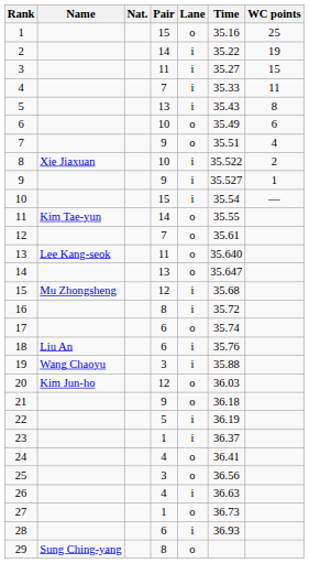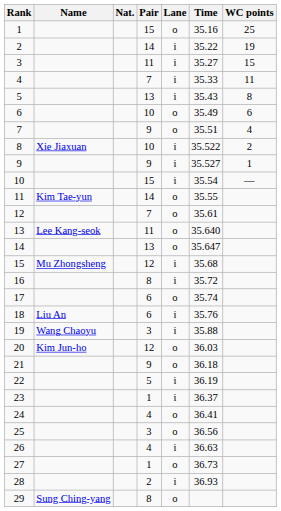 <table class="wikitable sortable" style="text-align:center">
 <tr>
 <th>Rank</th>
 <th>Name</th>
 <th>Nat.</th>
 <th>Pair</th>
 <th>Lane</th>
 <th>Time</th>
 <th>WC points</th>
 </tr>
 <tr>
 <td>1</td>
 <td align=left></td>
 <td></td>
 <td>15</td>
 <td>o</td>
 <td>35.16</td>
 <td>25</td>
 </tr>
 <tr>
 <td>2</td>
 <td align=left></td>
 <td></td>
 <td>14</td>
 <td>i</td>
 <td>35.22</td>
 <td>19</td>
 </tr>
 <tr>
 <td>3</td>
 <td align=left></td>
 <td></td>
 <td>11</td>
 <td>i</td>
 <td>35.27</td>
 <td>15</td>
 </tr>
 <tr>
 <td>4</td>
 <td align=left></td>
 <td></td>
 <td>7</td>
 <td>i</td>
 <td>35.33</td>
 <td>11</td>
 </tr>
 <tr>
 <td>5</td>
 <td align=left></td>
 <td></td>
 <td>13</td>
 <td>i</td>
 <td>35.43</td>
 <td>8</td>
 </tr>
 <tr>
 <td>6</td>
 <td align=left></td>
 <td></td>
 <td>10</td>
 <td>o</td>
 <td>35.49</td>
 <td>6</td>
 </tr>
 <tr>
 <td>7</td>
 <td align=left></td>
 <td></td>
 <td>9</td>
 <td>o</td>
 <td>35.51</td>
 <td>4</td>
 </tr>
 <tr>
 <td>8</td>
 <td align=left><a href='#'>Xie Jiaxuan</a></td>
 <td></td>
 <td>10</td>
 <td>i</td>
 <td>35.522</td>
 <td>2</td>
 </tr>
 <tr>
 <td>9</td>
 <td align=left></td>
 <td></td>
 <td>9</td>
 <td>i</td>
 <td>35.527</td>
 <td>1</td>
 </tr>
 <tr>
 <td>10</td>
 <td align=left></td>
 <td></td>
 <td>15</td>
 <td>i</td>
 <td>35.54</td>
 <td>—</td>
 </tr>
 <tr>
 <td>11</td>
 <td align=left><a href='#'>Kim Tae-yun</a></td>
 <td></td>
 <td>14</td>
 <td>o</td>
 <td>35.55</td>
 <td></td>
 </tr>
 <tr>
 <td>12</td>
 <td align=left></td>
 <td></td>
 <td>7</td>
 <td>o</td>
 <td>35.61</td>
 <td></td>
 </tr>
 <tr>
 <td>13</td>
 <td align=left><a href='#'>Lee Kang-seok</a></td>
 <td></td>
 <td>11</td>
 <td>o</td>
 <td>35.640</td>
 <td></td>
 </tr>
 <tr>
 <td>14</td>
 <td align=left></td>
 <td></td>
 <td>13</td>
 <td>o</td>
 <td>35.647</td>
 <td></td>
 </tr>
 <tr>
 <td>15</td>
 <td align=left><a href='#'>Mu Zhongsheng</a></td>
 <td></td>
 <td>12</td>
 <td>i</td>
 <td>35.68</td>
 <td></td>
 </tr>
 <tr>
 <td>16</td>
 <td align=left></td>
 <td></td>
 <td>8</td>
 <td>i</td>
 <td>35.72</td>
 <td></td>
 </tr>
 <tr>
 <td>17</td>
 <td align=left></td>
 <td></td>
 <td>6</td>
 <td>o</td>
 <td>35.74</td>
 <td></td>
 </tr>
 <tr>
 <td>18</td>
 <td align=left><a href='#'>Liu An</a></td>
 <td></td>
 <td>6</td>
 <td>i</td>
 <td>35.76</td>
 <td></td>
 </tr>
 <tr>
 <td>19</td>
 <td align=left><a href='#'>Wang Chaoyu</a></td>
 <td></td>
 <td>3</td>
 <td>i</td>
 <td>35.88</td>
 <td></td>
 </tr>
 <tr>
 <td>20</td>
 <td align=left><a href='#'>Kim Jun-ho</a></td>
 <td></td>
 <td>12</td>
 <td>o</td>
 <td>36.03</td>
 <td></td>
 </tr>
 <tr>
 <td>21</td>
 <td align=left></td>
 <td></td>
 <td>9</td>
 <td>o</td>
 <td>36.18</td>
 <td></td>
 </tr>
 <tr>
 <td>22</td>
 <td align=left></td>
 <td></td>
 <td>5</td>
 <td>i</td>
 <td>36.19</td>
 <td></td>
 </tr>
 <tr>
 <td>23</td>
 <td align=left></td>
 <td></td>
 <td>1</td>
 <td>i</td>
 <td>36.37</td>
 <td></td>
 </tr>
 <tr>
 <td>24</td>
 <td align=left></td>
 <td></td>
 <td>4</td>
 <td>o</td>
 <td>36.41</td>
 <td></td>
 </tr>
 <tr>
 <td>25</td>
 <td align=left></td>
 <td></td>
 <td>3</td>
 <td>o</td>
 <td>36.56</td>
 <td></td>
 </tr>
 <tr>
 <td>26</td>
 <td align=left></td>
 <td></td>
 <td>4</td>
 <td>i</td>
 <td>36.63</td>
 <td></td>
 </tr>
 <tr>
 <td>27</td>
 <td align=left></td>
 <td></td>
 <td>1</td>
 <td>o</td>
 <td>36.73</td>
 <td></td>
 </tr>
 <tr>
 <td>28</td>
 <td align=left></td>
 <td></td>
-<td>6</td>
+<td>2</td>
 <td>i</td>
 <td>36.93</td>
 <td></td>
 </tr>
 <tr>
 <td>29</td>
 <td align=left><a href='#'>Sung Ching-yang</a></td>
 <td></td>
 <td>8</td>
 <td>o</td>
 <td></td>
 <td></td>
 </tr>
 </table>
